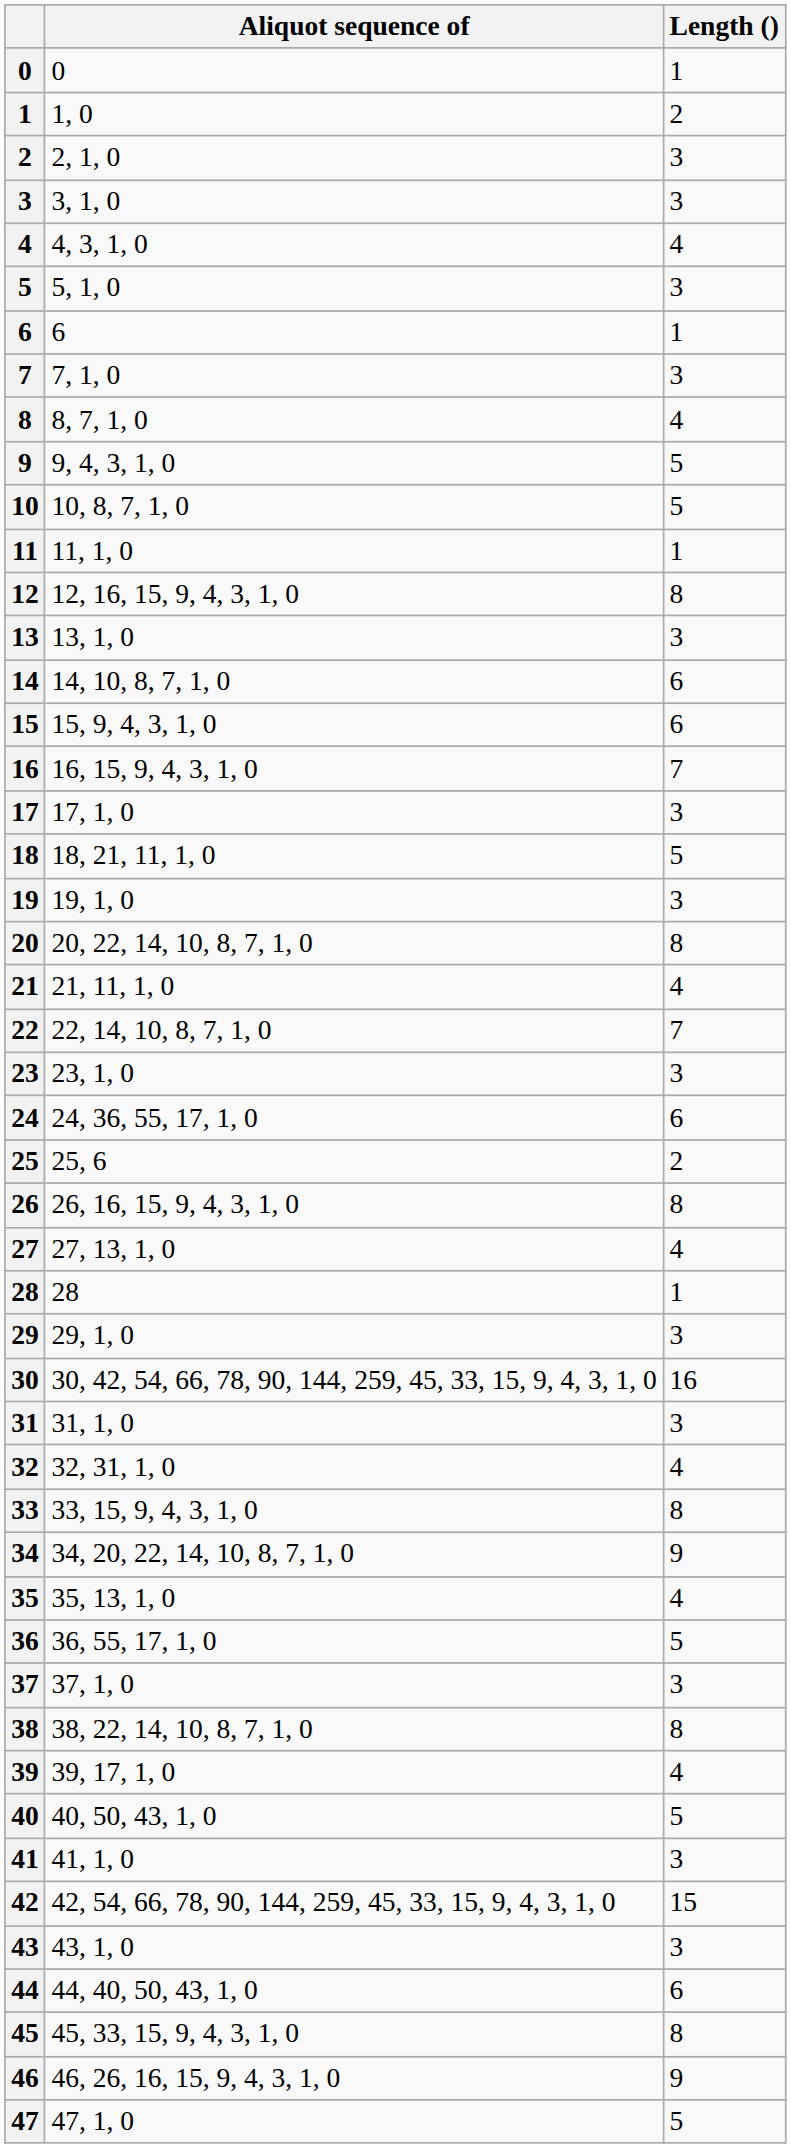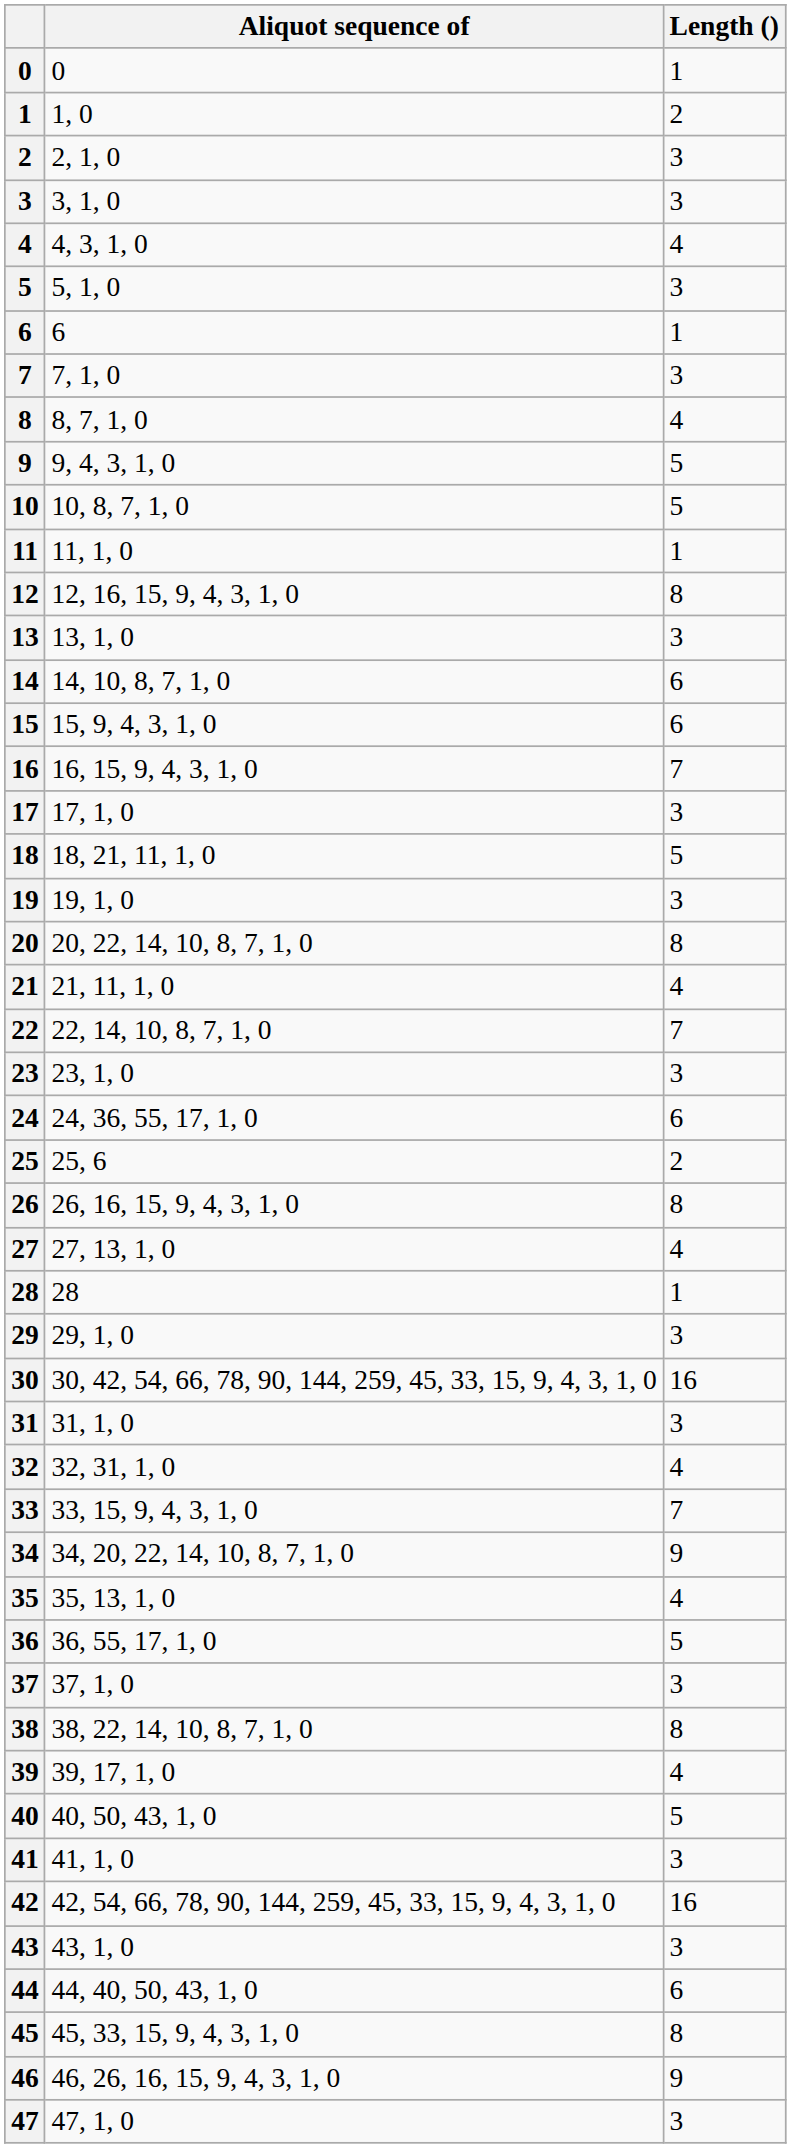 <table class="wikitable mw-collapsible mw-collapsed">
 <tr>
 <th></th>
 <th>Aliquot sequence of </th>
 <th>Length ()</th>
 </tr>
 <tr>
 <th>0</th>
 <td>0</td>
 <td>1</td>
 </tr>
 <tr>
 <th>1</th>
 <td>1, 0</td>
 <td>2</td>
 </tr>
 <tr>
 <th>2</th>
 <td>2, 1, 0</td>
 <td>3</td>
 </tr>
 <tr>
 <th>3</th>
 <td>3, 1, 0</td>
 <td>3</td>
 </tr>
 <tr>
 <th>4</th>
 <td>4, 3, 1, 0</td>
 <td>4</td>
 </tr>
 <tr>
 <th>5</th>
 <td>5, 1, 0</td>
 <td>3</td>
 </tr>
 <tr>
 <th>6</th>
 <td>6</td>
 <td>1</td>
 </tr>
 <tr>
 <th>7</th>
 <td>7, 1, 0</td>
 <td>3</td>
 </tr>
 <tr>
 <th>8</th>
 <td>8, 7, 1, 0</td>
 <td>4</td>
 </tr>
 <tr>
 <th>9</th>
 <td>9, 4, 3, 1, 0</td>
 <td>5</td>
 </tr>
 <tr>
 <th>10</th>
 <td>10, 8, 7, 1, 0</td>
 <td>5</td>
 </tr>
 <tr>
 <th>11</th>
 <td>11, 1, 0</td>
 <td>1</td>
 </tr>
 <tr>
 <th>12</th>
 <td>12, 16, 15, 9, 4, 3, 1, 0</td>
 <td>8</td>
 </tr>
 <tr>
 <th>13</th>
 <td>13, 1, 0</td>
 <td>3</td>
 </tr>
 <tr>
 <th>14</th>
 <td>14, 10, 8, 7, 1, 0</td>
 <td>6</td>
 </tr>
 <tr>
 <th>15</th>
 <td>15, 9, 4, 3, 1, 0</td>
 <td>6</td>
 </tr>
 <tr>
 <th>16</th>
 <td>16, 15, 9, 4, 3, 1, 0</td>
 <td>7</td>
 </tr>
 <tr>
 <th>17</th>
 <td>17, 1, 0</td>
 <td>3</td>
 </tr>
 <tr>
 <th>18</th>
 <td>18, 21, 11, 1, 0</td>
 <td>5</td>
 </tr>
 <tr>
 <th>19</th>
 <td>19, 1, 0</td>
 <td>3</td>
 </tr>
 <tr>
 <th>20</th>
 <td>20, 22, 14, 10, 8, 7, 1, 0</td>
 <td>8</td>
 </tr>
 <tr>
 <th>21</th>
 <td>21, 11, 1, 0</td>
 <td>4</td>
 </tr>
 <tr>
 <th>22</th>
 <td>22, 14, 10, 8, 7, 1, 0</td>
 <td>7</td>
 </tr>
 <tr>
 <th>23</th>
 <td>23, 1, 0</td>
 <td>3</td>
 </tr>
 <tr>
 <th>24</th>
 <td>24, 36, 55, 17, 1, 0</td>
 <td>6</td>
 </tr>
 <tr>
 <th>25</th>
 <td>25, 6</td>
 <td>2</td>
 </tr>
 <tr>
 <th>26</th>
 <td>26, 16, 15, 9, 4, 3, 1, 0</td>
 <td>8</td>
 </tr>
 <tr>
 <th>27</th>
 <td>27, 13, 1, 0</td>
 <td>4</td>
 </tr>
 <tr>
 <th>28</th>
 <td>28</td>
 <td>1</td>
 </tr>
 <tr>
 <th>29</th>
 <td>29, 1, 0</td>
 <td>3</td>
 </tr>
 <tr>
 <th>30</th>
 <td>30, 42, 54, 66, 78, 90, 144, 259, 45, 33, 15, 9, 4, 3, 1, 0</td>
 <td>16</td>
 </tr>
 <tr>
 <th>31</th>
 <td>31, 1, 0</td>
 <td>3</td>
 </tr>
 <tr>
 <th>32</th>
 <td>32, 31, 1, 0</td>
 <td>4</td>
 </tr>
 <tr>
 <th>33</th>
 <td>33, 15, 9, 4, 3, 1, 0</td>
-<td>8</td>
+<td>7</td>
 </tr>
 <tr>
 <th>34</th>
 <td>34, 20, 22, 14, 10, 8, 7, 1, 0</td>
 <td>9</td>
 </tr>
 <tr>
 <th>35</th>
 <td>35, 13, 1, 0</td>
 <td>4</td>
 </tr>
 <tr>
 <th>36</th>
 <td>36, 55, 17, 1, 0</td>
 <td>5</td>
 </tr>
 <tr>
 <th>37</th>
 <td>37, 1, 0</td>
 <td>3</td>
 </tr>
 <tr>
 <th>38</th>
 <td>38, 22, 14, 10, 8, 7, 1, 0</td>
 <td>8</td>
 </tr>
 <tr>
 <th>39</th>
 <td>39, 17, 1, 0</td>
 <td>4</td>
 </tr>
 <tr>
 <th>40</th>
 <td>40, 50, 43, 1, 0</td>
 <td>5</td>
 </tr>
 <tr>
 <th>41</th>
 <td>41, 1, 0</td>
 <td>3</td>
 </tr>
 <tr>
 <th>42</th>
 <td>42, 54, 66, 78, 90, 144, 259, 45, 33, 15, 9, 4, 3, 1, 0</td>
-<td>15</td>
+<td>16</td>
 </tr>
 <tr>
 <th>43</th>
 <td>43, 1, 0</td>
 <td>3</td>
 </tr>
 <tr>
 <th>44</th>
 <td>44, 40, 50, 43, 1, 0</td>
 <td>6</td>
 </tr>
 <tr>
 <th>45</th>
 <td>45, 33, 15, 9, 4, 3, 1, 0</td>
 <td>8</td>
 </tr>
 <tr>
 <th>46</th>
 <td>46, 26, 16, 15, 9, 4, 3, 1, 0</td>
 <td>9</td>
 </tr>
 <tr>
 <th>47</th>
 <td>47, 1, 0</td>
-<td>5</td>
+<td>3</td>
 </tr>
 </table>
